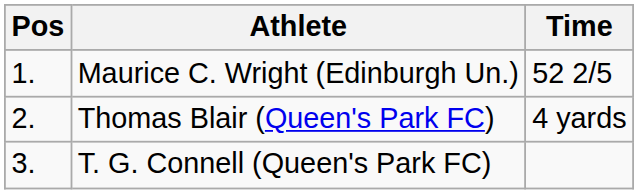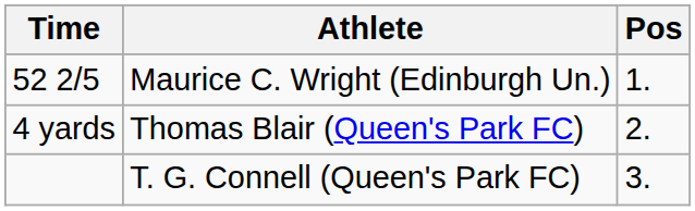 <table class="wikitable">
 <tr>
+<th>Time</th>
+<th>Athlete</th>
 <th>Pos</th>
-<th>Athlete</th>
-<th>Time</th>
 </tr>
 <tr>
+<td>52 2/5</td>
+<td>Maurice C. Wright (Edinburgh Un.)</td>
 <td>1.</td>
-<td>Maurice C. Wright (Edinburgh Un.)</td>
-<td>52 2/5</td>
 </tr>
 <tr>
+<td>4 yards</td>
+<td>Thomas Blair (<a href='#'>Queen's Park FC</a>)</td>
 <td>2.</td>
-<td>Thomas Blair (<a href='#'>Queen's Park FC</a>)</td>
-<td>4 yards</td>
 </tr>
 <tr>
+<td></td>
+<td>T. G. Connell (Queen's Park FC)</td>
 <td>3.</td>
-<td>T. G. Connell (Queen's Park FC)</td>
-<td></td>
 </tr>
 </table>
